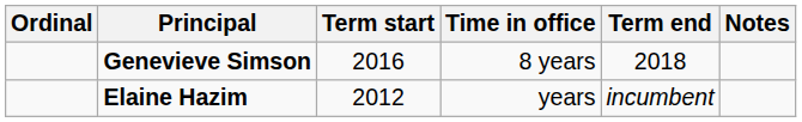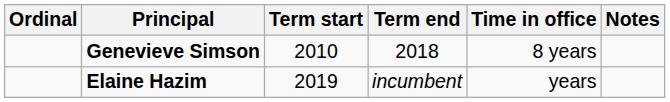 <table class="wikitable sortable">
 <tr>
 <th>Ordinal</th>
 <th>Principal</th>
 <th>Term start</th>
+<th>Term end</th>
 <th>Time in office</th>
-<th>Term end</th>
 <th>Notes</th>
 </tr>
 <tr>
 <td align=center></td>
 <td><strong>Genevieve Simson</strong></td>
-<td align="center">2016</td>
+<td align="center">2010</td>
+<td align=center>2018</td>
 <td align=right>8 years</td>
-<td align=center>2018</td>
 <td></td>
 </tr>
 <tr>
 <td align=center></td>
 <td><strong>Elaine Hazim</strong></td>
-<td align="center">2012</td>
+<td align="center">2019</td>
+<td align=center><em>incumbent</em></td>
 <td align=right> years</td>
-<td align=center><em>incumbent</em></td>
 <td></td>
 </tr>
 </table>
